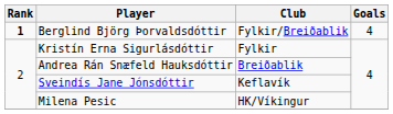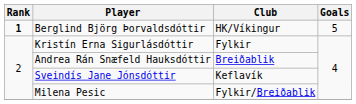 <table class="wikitable" style="text-align:center">
 <tr>
 <th>Rank</th>
 <th>Player</th>
 <th>Club</th>
 <th>Goals</th>
 </tr>
 <tr>
 <td><strong>1</strong></td>
 <td align="left"> Berglind Björg Þorvaldsdóttir</td>
-<td align="left">Fylkir/<a href='#'>Breiðablik</a></td>
-<td>4</td>
+<td align="left">HK/Víkingur</td>
+<td>5</td>
 </tr>
 <tr>
 <td rowspan="4">2</td>
 <td align="left"> Kristín Erna Sigurlásdóttir</td>
 <td align="left">Fylkir</td>
 <td rowspan="4">4</td>
 </tr>
 <tr>
 <td align="left"> Andrea Rán Snæfeld Hauksdóttir</td>
 <td align="left"><a href='#'>Breiðablik</a></td>
 </tr>
 <tr>
 <td align="left"> <a href='#'>Sveindís Jane Jónsdóttir</a></td>
 <td align="left">Keflavík</td>
 </tr>
 <tr>
 <td align="left"> Milena Pesic</td>
-<td align="left">HK/Víkingur</td>
+<td align="left">Fylkir/<a href='#'>Breiðablik</a></td>
 </tr>
 <tr>
 </tr>
 </table>
